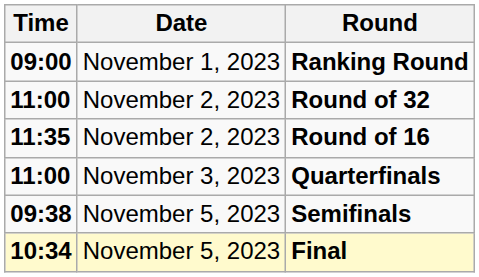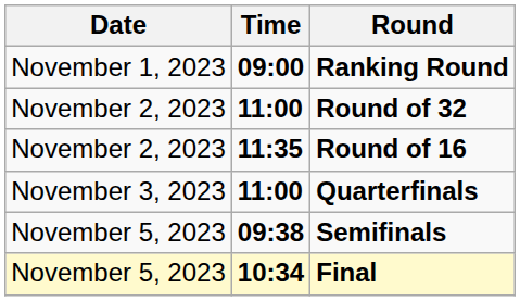 <table class="wikitable">
 <tr>
+<th>Date</th>
 <th>Time</th>
-<th>Date</th>
 <th>Round</th>
 </tr>
 <tr>
+<td>November 1, 2023</td>
 <td><strong>09:00</strong></td>
-<td>November 1, 2023</td>
 <td><strong>Ranking Round</strong></td>
 </tr>
 <tr>
+<td>November 2, 2023</td>
 <td><strong>11:00</strong></td>
-<td>November 2, 2023</td>
 <td><strong>Round of 32</strong></td>
 </tr>
 <tr>
+<td>November 2, 2023</td>
 <td><strong>11:35</strong></td>
-<td>November 2, 2023</td>
 <td><strong>Round of 16</strong></td>
 </tr>
 <tr>
+<td>November 3, 2023</td>
 <td><strong>11:00</strong></td>
-<td>November 3, 2023</td>
 <td><strong>Quarterfinals</strong></td>
 </tr>
 <tr>
+<td>November 5, 2023</td>
 <td><strong>09:38</strong></td>
-<td>November 5, 2023</td>
 <td><strong>Semifinals</strong></td>
 </tr>
 <tr style=background:lemonchiffon>
+<td>November 5, 2023</td>
 <td><strong>10:34</strong></td>
-<td>November 5, 2023</td>
 <td><strong>Final</strong></td>
 </tr>
 </table>
